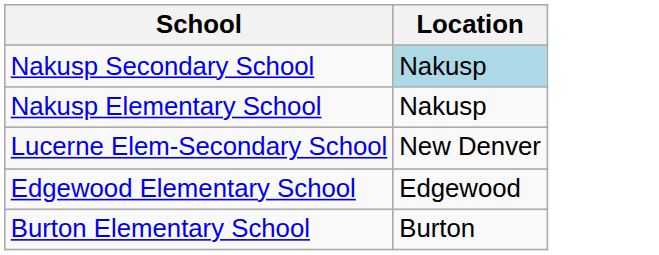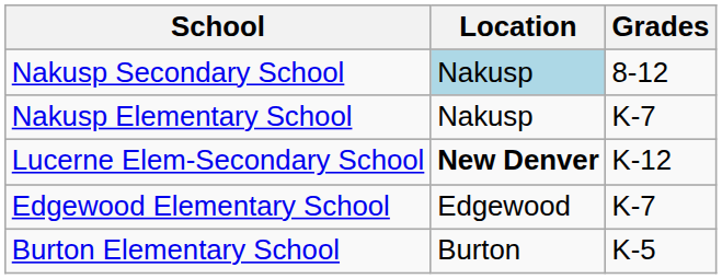 <table class="wikitable">
 <tr>
 <th>School</th>
 <th>Location</th>
+<th>Grades</th>
 </tr>
 <tr>
 <td><a href='#'>Nakusp Secondary School</a></td>
 <td style="background: lightblue;">Nakusp</td>
+<td>8-12</td>
 </tr>
 <tr>
 <td><a href='#'>Nakusp Elementary School</a></td>
 <td>Nakusp</td>
+<td>K-7</td>
 </tr>
 <tr>
 <td><a href='#'>Lucerne Elem-Secondary School</a></td>
-<td>New Denver</td>
+<td><strong>New Denver</strong></td>
+<td>K-12</td>
 </tr>
 <tr>
 <td><a href='#'>Edgewood Elementary School</a></td>
 <td>Edgewood</td>
+<td>K-7</td>
 </tr>
 <tr>
 <td><a href='#'>Burton Elementary School</a></td>
 <td>Burton</td>
+<td>K-5</td>
 </tr>
 </table>
